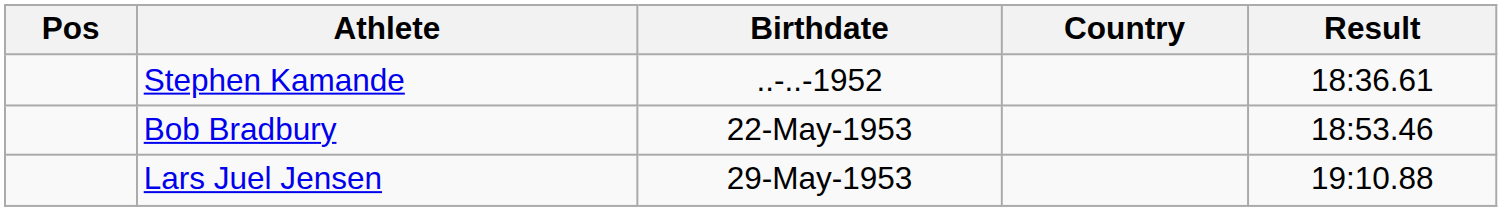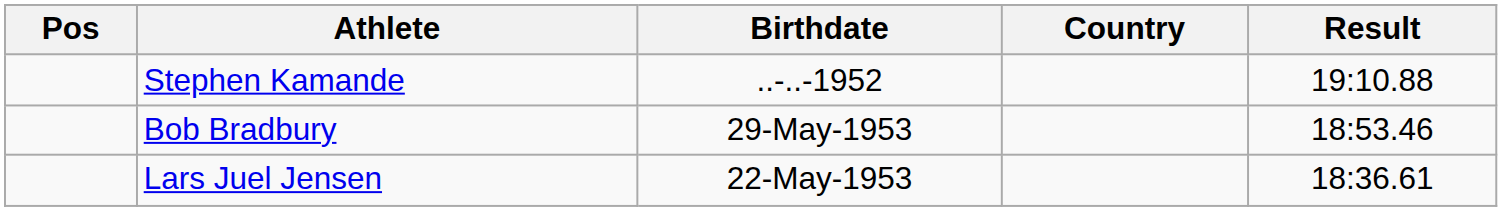 <table class="wikitable"  style="text-align:center; width:60%;">
 <tr>
 <th>Pos</th>
 <th>Athlete</th>
 <th>Birthdate</th>
 <th>Country</th>
 <th>Result</th>
 </tr>
 <tr>
 <td align=center></td>
 <td align=left><a href='#'>Stephen Kamande</a></td>
 <td>..-..-1952</td>
 <td align=left></td>
-<td>18:36.61</td>
+<td>19:10.88</td>
 </tr>
 <tr>
 <td align=center></td>
 <td align=left><a href='#'>Bob Bradbury</a></td>
-<td>22-May-1953</td>
+<td>29-May-1953</td>
 <td align=left></td>
 <td>18:53.46</td>
 </tr>
 <tr>
 <td align=center></td>
 <td align=left><a href='#'>Lars Juel Jensen</a></td>
-<td>29-May-1953</td>
+<td>22-May-1953</td>
 <td align=left></td>
-<td>19:10.88</td>
+<td>18:36.61</td>
 </tr>
 </table>
